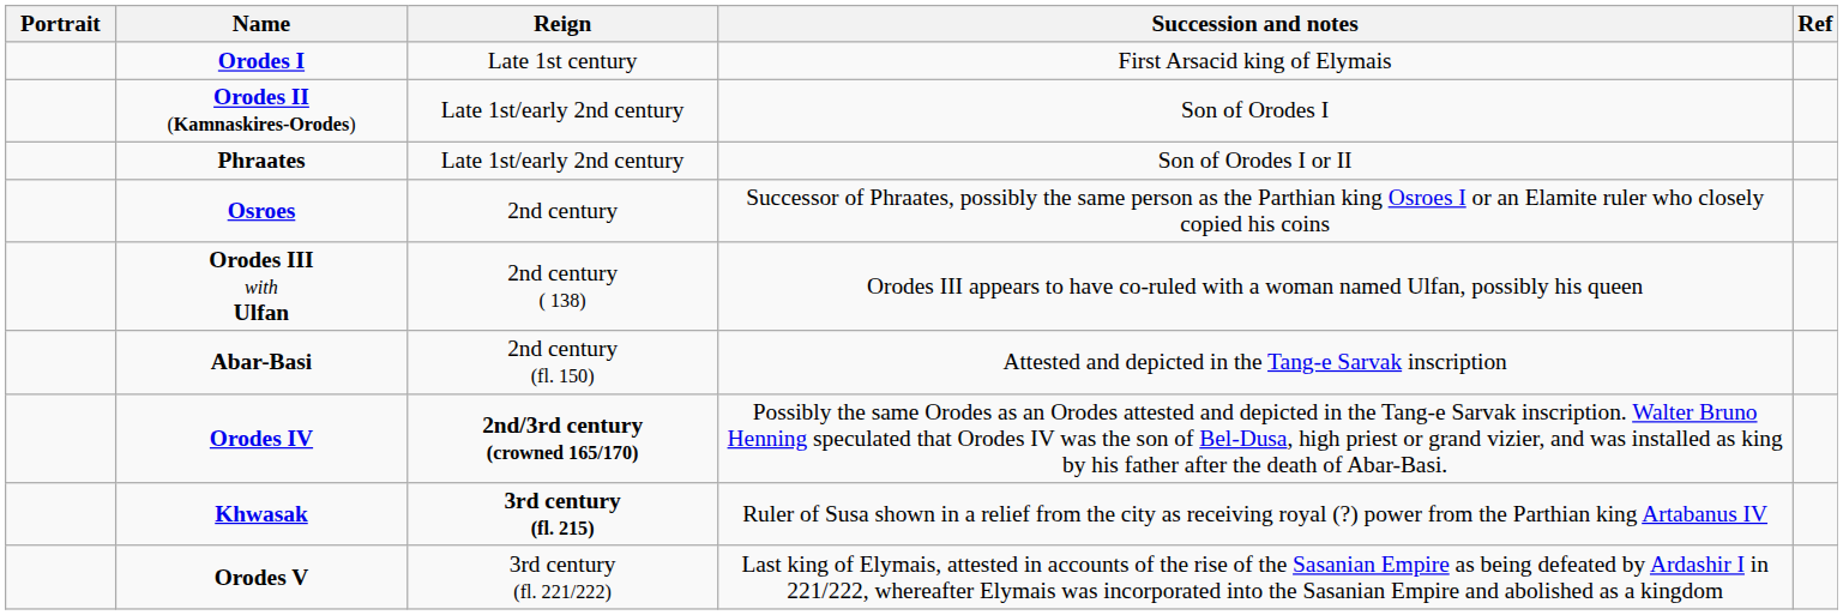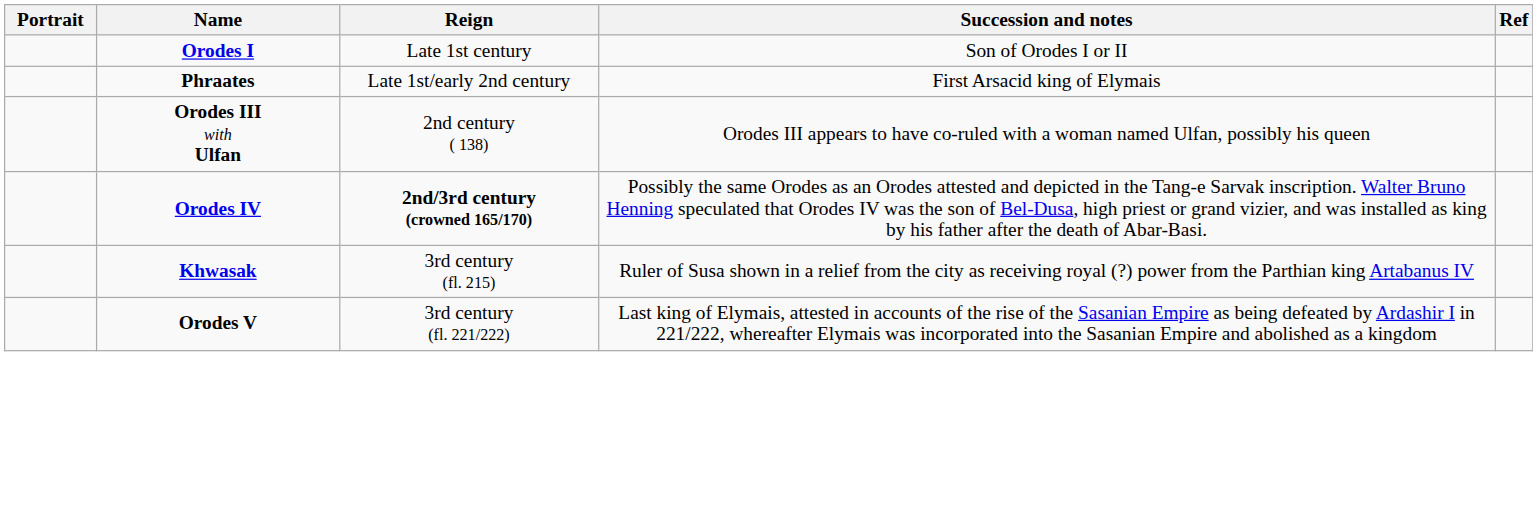 <table class="wikitable" style="text-align:center; width:100%;">
 <tr>
 <th width="6%">Portrait</th>
 <th width="16%">Name</th>
 <th width="17%">Reign</th>
 <th width="59%">Succession and notes</th>
 <th width="2%">Ref</th>
 </tr>
 <tr>
 <td></td>
 <td><strong><a href='#'>Orodes I</a></strong></td>
 <td>Late 1st century</td>
-<td>First Arsacid king of Elymais</td>
-<td></td>
-</tr>
-<tr>
-<td></td>
-<td><strong><a href='#'>Orodes II</a></strong><br><small>(<strong>Kamnaskires-Orodes</strong>)</small></td>
-<td>Late 1st/early 2nd century</td>
-<td>Son of Orodes I</td>
+<td>Son of Orodes I or II</td>
 <td></td>
 </tr>
 <tr>
 <td></td>
 <td><strong>Phraates</strong></td>
 <td>Late 1st/early 2nd century</td>
-<td>Son of Orodes I or II</td>
-<td></td>
-</tr>
-<tr>
-<td></td>
-<td><strong><a href='#'>Osroes</a></strong></td>
-<td>2nd century</td>
-<td>Successor of Phraates, possibly the same person as the Parthian king <a href='#'>Osroes I</a> or an Elamite ruler who closely copied his coins</td>
+<td>First Arsacid king of Elymais</td>
 <td></td>
 </tr>
 <tr>
 <td></td>
 <td><strong>Orodes III</strong><br><small><em>with</em></small><br><strong>Ulfan</strong></td>
 <td>2nd century<br><small>( 138)</small></td>
 <td>Orodes III appears to have co-ruled with a woman named Ulfan, possibly his queen</td>
-<td></td>
-</tr>
-<tr>
-<td></td>
-<td><strong>Abar-Basi</strong></td>
-<td>2nd century<br><small>(fl. 150)</small></td>
-<td>Attested and depicted in the <a href='#'>Tang-e Sarvak</a> inscription</td>
 <td></td>
 </tr>
 <tr>
 <td></td>
 <td><strong><a href='#'>Orodes IV</a></strong></td>
 <td><strong>2nd/3rd century<br><small>(crowned  165/170)</small></strong></td>
 <td>Possibly the same Orodes as an Orodes attested and depicted in the Tang-e Sarvak inscription. <a href='#'>Walter Bruno Henning</a> speculated that Orodes IV was the son of <a href='#'>Bel-Dusa</a>, high priest or grand vizier, and was installed as king by his father after the death of Abar-Basi.</td>
 <td></td>
 </tr>
 <tr>
 <td></td>
 <td><strong><a href='#'>Khwasak</a></strong></td>
-<td><strong>3rd century<br><small>(fl. 215)</small></strong></td>
+<td>3rd century<br><small>(fl. 215)</small></td>
 <td>Ruler of Susa shown in a relief from the city as receiving royal (?) power from the Parthian king <a href='#'>Artabanus IV</a></td>
 <td></td>
 </tr>
 <tr>
 <td></td>
 <td><strong>Orodes V</strong></td>
 <td>3rd century<br><small>(fl. 221/222)</small></td>
 <td>Last king of Elymais, attested in accounts of the rise of the <a href='#'>Sasanian Empire</a> as being defeated by <a href='#'>Ardashir I</a> in 221/222, whereafter Elymais was incorporated into the Sasanian Empire and abolished as a kingdom</td>
 <td></td>
 </tr>
 </table>
